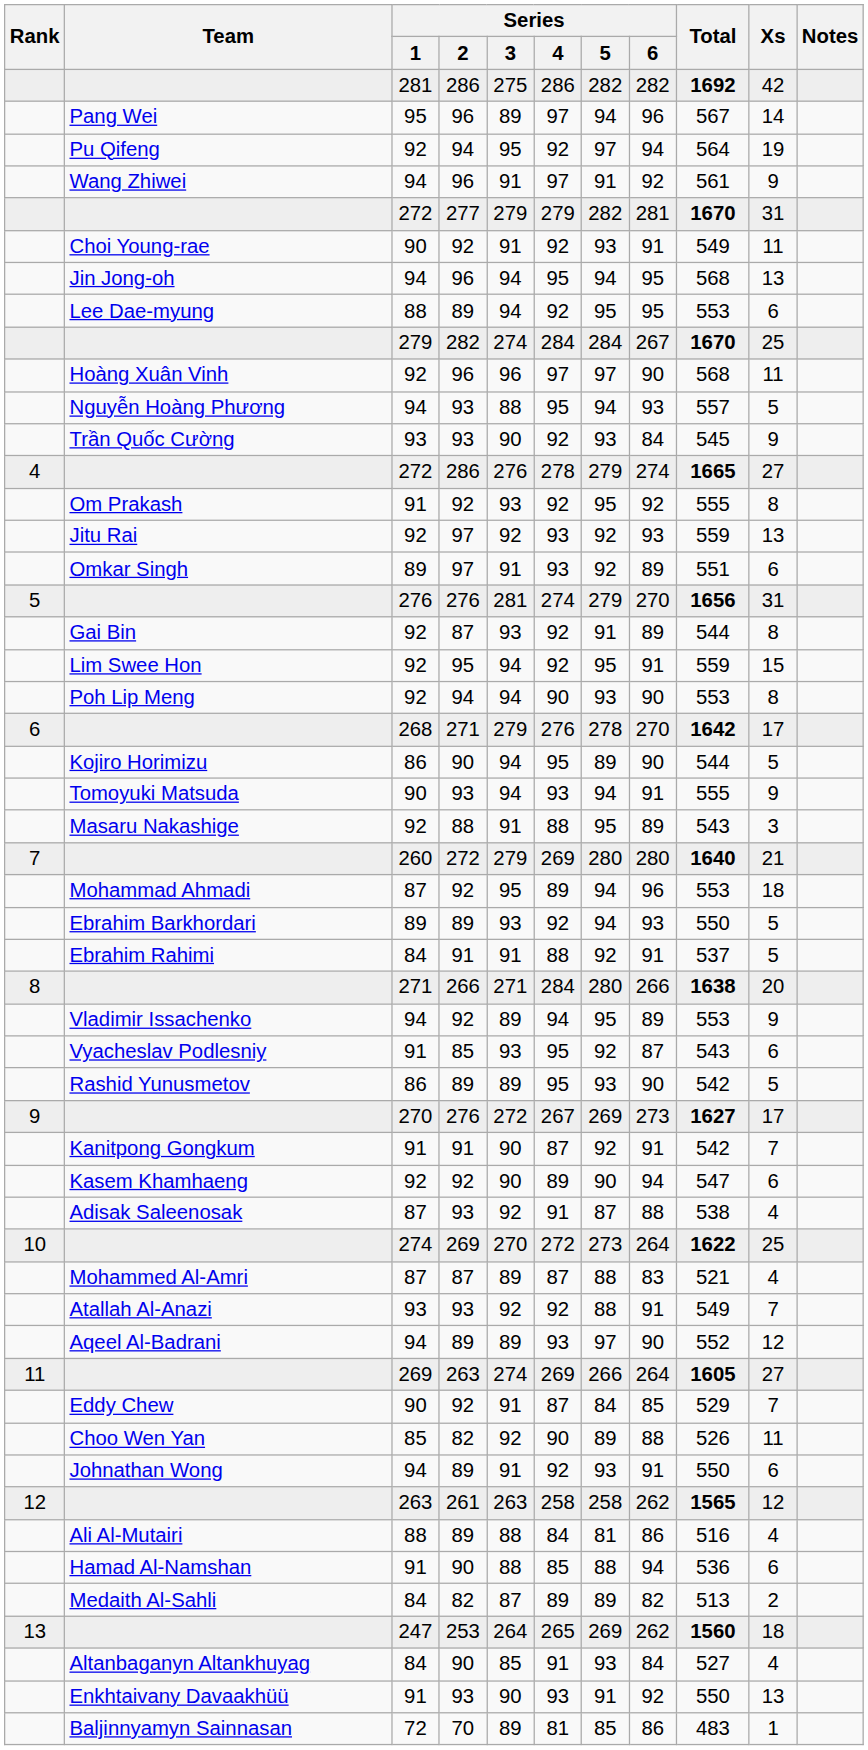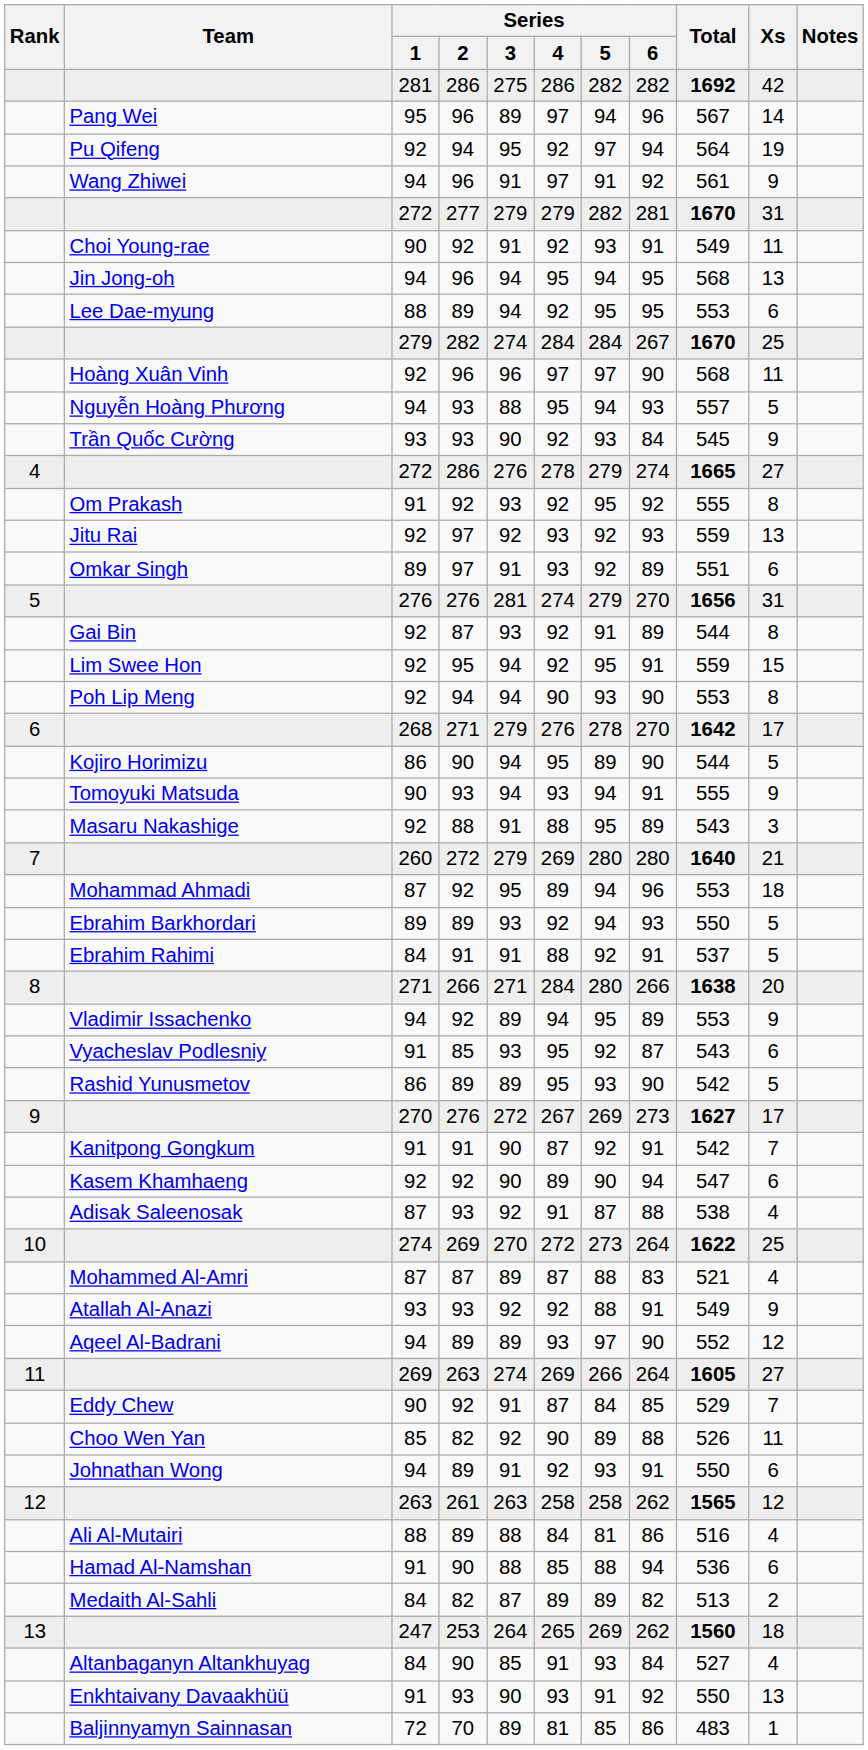 <table class="wikitable" style="text-align:center">
 <tr>
 <th rowspan=2 width=40>Rank</th>
 <th rowspan=2 width=250>Team</th>
 <th colspan=6>Series</th>
 <th rowspan=2 width=50>Total</th>
 <th rowspan=2 width=30>Xs</th>
 <th rowspan=2 width=45>Notes</th>
 </tr>
 <tr>
 <th width=30>1</th>
 <th width=30>2</th>
 <th width=30>3</th>
 <th width=30>4</th>
 <th width=30>5</th>
 <th width=30>6</th>
 </tr>
 <tr bgcolor=eeeeee>
 <td></td>
 <td align=left></td>
 <td>281</td>
 <td>286</td>
 <td>275</td>
 <td>286</td>
 <td>282</td>
 <td>282</td>
 <td><strong>1692</strong></td>
 <td>42</td>
 <td></td>
 </tr>
 <tr>
 <td></td>
 <td align=left><a href='#'>Pang Wei</a></td>
 <td>95</td>
 <td>96</td>
 <td>89</td>
 <td>97</td>
 <td>94</td>
 <td>96</td>
 <td>567</td>
 <td>14</td>
 <td></td>
 </tr>
 <tr>
 <td></td>
 <td align=left><a href='#'>Pu Qifeng</a></td>
 <td>92</td>
 <td>94</td>
 <td>95</td>
 <td>92</td>
 <td>97</td>
 <td>94</td>
 <td>564</td>
 <td>19</td>
 <td></td>
 </tr>
 <tr>
 <td></td>
 <td align=left><a href='#'>Wang Zhiwei</a></td>
 <td>94</td>
 <td>96</td>
 <td>91</td>
 <td>97</td>
 <td>91</td>
 <td>92</td>
 <td>561</td>
 <td>9</td>
 <td></td>
 </tr>
 <tr bgcolor=eeeeee>
 <td></td>
 <td align=left></td>
 <td>272</td>
 <td>277</td>
 <td>279</td>
 <td>279</td>
 <td>282</td>
 <td>281</td>
 <td><strong>1670</strong></td>
 <td>31</td>
 <td></td>
 </tr>
 <tr>
 <td></td>
 <td align=left><a href='#'>Choi Young-rae</a></td>
 <td>90</td>
 <td>92</td>
 <td>91</td>
 <td>92</td>
 <td>93</td>
 <td>91</td>
 <td>549</td>
 <td>11</td>
 <td></td>
 </tr>
 <tr>
 <td></td>
 <td align=left><a href='#'>Jin Jong-oh</a></td>
 <td>94</td>
 <td>96</td>
 <td>94</td>
 <td>95</td>
 <td>94</td>
 <td>95</td>
 <td>568</td>
 <td>13</td>
 <td></td>
 </tr>
 <tr>
 <td></td>
 <td align=left><a href='#'>Lee Dae-myung</a></td>
 <td>88</td>
 <td>89</td>
 <td>94</td>
 <td>92</td>
 <td>95</td>
 <td>95</td>
 <td>553</td>
 <td>6</td>
 <td></td>
 </tr>
 <tr bgcolor=eeeeee>
 <td></td>
 <td align=left></td>
 <td>279</td>
 <td>282</td>
 <td>274</td>
 <td>284</td>
 <td>284</td>
 <td>267</td>
 <td><strong>1670</strong></td>
 <td>25</td>
 <td></td>
 </tr>
 <tr>
 <td></td>
 <td align=left><a href='#'>Hoàng Xuân Vinh</a></td>
 <td>92</td>
 <td>96</td>
 <td>96</td>
 <td>97</td>
 <td>97</td>
 <td>90</td>
 <td>568</td>
 <td>11</td>
 <td></td>
 </tr>
 <tr>
 <td></td>
 <td align=left><a href='#'>Nguyễn Hoàng Phương</a></td>
 <td>94</td>
 <td>93</td>
 <td>88</td>
 <td>95</td>
 <td>94</td>
 <td>93</td>
 <td>557</td>
 <td>5</td>
 <td></td>
 </tr>
 <tr>
 <td></td>
 <td align=left><a href='#'>Trần Quốc Cường</a></td>
 <td>93</td>
 <td>93</td>
 <td>90</td>
 <td>92</td>
 <td>93</td>
 <td>84</td>
 <td>545</td>
 <td>9</td>
 <td></td>
 </tr>
 <tr bgcolor=eeeeee>
 <td>4</td>
 <td align=left></td>
 <td>272</td>
 <td>286</td>
 <td>276</td>
 <td>278</td>
 <td>279</td>
 <td>274</td>
 <td><strong>1665</strong></td>
 <td>27</td>
 <td></td>
 </tr>
 <tr>
 <td></td>
 <td align=left><a href='#'>Om Prakash</a></td>
 <td>91</td>
 <td>92</td>
 <td>93</td>
 <td>92</td>
 <td>95</td>
 <td>92</td>
 <td>555</td>
 <td>8</td>
 <td></td>
 </tr>
 <tr>
 <td></td>
 <td align=left><a href='#'>Jitu Rai</a></td>
 <td>92</td>
 <td>97</td>
 <td>92</td>
 <td>93</td>
 <td>92</td>
 <td>93</td>
 <td>559</td>
 <td>13</td>
 <td></td>
 </tr>
 <tr>
 <td></td>
 <td align=left><a href='#'>Omkar Singh</a></td>
 <td>89</td>
 <td>97</td>
 <td>91</td>
 <td>93</td>
 <td>92</td>
 <td>89</td>
 <td>551</td>
 <td>6</td>
 <td></td>
 </tr>
 <tr bgcolor=eeeeee>
 <td>5</td>
 <td align=left></td>
 <td>276</td>
 <td>276</td>
 <td>281</td>
 <td>274</td>
 <td>279</td>
 <td>270</td>
 <td><strong>1656</strong></td>
 <td>31</td>
 <td></td>
 </tr>
 <tr>
 <td></td>
 <td align=left><a href='#'>Gai Bin</a></td>
 <td>92</td>
 <td>87</td>
 <td>93</td>
 <td>92</td>
 <td>91</td>
 <td>89</td>
 <td>544</td>
 <td>8</td>
 <td></td>
 </tr>
 <tr>
 <td></td>
 <td align=left><a href='#'>Lim Swee Hon</a></td>
 <td>92</td>
 <td>95</td>
 <td>94</td>
 <td>92</td>
 <td>95</td>
 <td>91</td>
 <td>559</td>
 <td>15</td>
 <td></td>
 </tr>
 <tr>
 <td></td>
 <td align=left><a href='#'>Poh Lip Meng</a></td>
 <td>92</td>
 <td>94</td>
 <td>94</td>
 <td>90</td>
 <td>93</td>
 <td>90</td>
 <td>553</td>
 <td>8</td>
 <td></td>
 </tr>
 <tr bgcolor=eeeeee>
 <td>6</td>
 <td align=left></td>
 <td>268</td>
 <td>271</td>
 <td>279</td>
 <td>276</td>
 <td>278</td>
 <td>270</td>
 <td><strong>1642</strong></td>
 <td>17</td>
 <td></td>
 </tr>
 <tr>
 <td></td>
 <td align=left><a href='#'>Kojiro Horimizu</a></td>
 <td>86</td>
 <td>90</td>
 <td>94</td>
 <td>95</td>
 <td>89</td>
 <td>90</td>
 <td>544</td>
 <td>5</td>
 <td></td>
 </tr>
 <tr>
 <td></td>
 <td align=left><a href='#'>Tomoyuki Matsuda</a></td>
 <td>90</td>
 <td>93</td>
 <td>94</td>
 <td>93</td>
 <td>94</td>
 <td>91</td>
 <td>555</td>
 <td>9</td>
 <td></td>
 </tr>
 <tr>
 <td></td>
 <td align=left><a href='#'>Masaru Nakashige</a></td>
 <td>92</td>
 <td>88</td>
 <td>91</td>
 <td>88</td>
 <td>95</td>
 <td>89</td>
 <td>543</td>
 <td>3</td>
 <td></td>
 </tr>
 <tr bgcolor=eeeeee>
 <td>7</td>
 <td align=left></td>
 <td>260</td>
 <td>272</td>
 <td>279</td>
 <td>269</td>
 <td>280</td>
 <td>280</td>
 <td><strong>1640</strong></td>
 <td>21</td>
 <td></td>
 </tr>
 <tr>
 <td></td>
 <td align=left><a href='#'>Mohammad Ahmadi</a></td>
 <td>87</td>
 <td>92</td>
 <td>95</td>
 <td>89</td>
 <td>94</td>
 <td>96</td>
 <td>553</td>
 <td>18</td>
 <td></td>
 </tr>
 <tr>
 <td></td>
 <td align=left><a href='#'>Ebrahim Barkhordari</a></td>
 <td>89</td>
 <td>89</td>
 <td>93</td>
 <td>92</td>
 <td>94</td>
 <td>93</td>
 <td>550</td>
 <td>5</td>
 <td></td>
 </tr>
 <tr>
 <td></td>
 <td align=left><a href='#'>Ebrahim Rahimi</a></td>
 <td>84</td>
 <td>91</td>
 <td>91</td>
 <td>88</td>
 <td>92</td>
 <td>91</td>
 <td>537</td>
 <td>5</td>
 <td></td>
 </tr>
 <tr bgcolor=eeeeee>
 <td>8</td>
 <td align=left></td>
 <td>271</td>
 <td>266</td>
 <td>271</td>
 <td>284</td>
 <td>280</td>
 <td>266</td>
 <td><strong>1638</strong></td>
 <td>20</td>
 <td></td>
 </tr>
 <tr>
 <td></td>
 <td align=left><a href='#'>Vladimir Issachenko</a></td>
 <td>94</td>
 <td>92</td>
 <td>89</td>
 <td>94</td>
 <td>95</td>
 <td>89</td>
 <td>553</td>
 <td>9</td>
 <td></td>
 </tr>
 <tr>
 <td></td>
 <td align=left><a href='#'>Vyacheslav Podlesniy</a></td>
 <td>91</td>
 <td>85</td>
 <td>93</td>
 <td>95</td>
 <td>92</td>
 <td>87</td>
 <td>543</td>
 <td>6</td>
 <td></td>
 </tr>
 <tr>
 <td></td>
 <td align=left><a href='#'>Rashid Yunusmetov</a></td>
 <td>86</td>
 <td>89</td>
 <td>89</td>
 <td>95</td>
 <td>93</td>
 <td>90</td>
 <td>542</td>
 <td>5</td>
 <td></td>
 </tr>
 <tr bgcolor=eeeeee>
 <td>9</td>
 <td align=left></td>
 <td>270</td>
 <td>276</td>
 <td>272</td>
 <td>267</td>
 <td>269</td>
 <td>273</td>
 <td><strong>1627</strong></td>
 <td>17</td>
 <td></td>
 </tr>
 <tr>
 <td></td>
 <td align=left><a href='#'>Kanitpong Gongkum</a></td>
 <td>91</td>
 <td>91</td>
 <td>90</td>
 <td>87</td>
 <td>92</td>
 <td>91</td>
 <td>542</td>
 <td>7</td>
 <td></td>
 </tr>
 <tr>
 <td></td>
 <td align=left><a href='#'>Kasem Khamhaeng</a></td>
 <td>92</td>
 <td>92</td>
 <td>90</td>
 <td>89</td>
 <td>90</td>
 <td>94</td>
 <td>547</td>
 <td>6</td>
 <td></td>
 </tr>
 <tr>
 <td></td>
 <td align=left><a href='#'>Adisak Saleenosak</a></td>
 <td>87</td>
 <td>93</td>
 <td>92</td>
 <td>91</td>
 <td>87</td>
 <td>88</td>
 <td>538</td>
 <td>4</td>
 <td></td>
 </tr>
 <tr bgcolor=eeeeee>
 <td>10</td>
 <td align=left></td>
 <td>274</td>
 <td>269</td>
 <td>270</td>
 <td>272</td>
 <td>273</td>
 <td>264</td>
 <td><strong>1622</strong></td>
 <td>25</td>
 <td></td>
 </tr>
 <tr>
 <td></td>
 <td align=left><a href='#'>Mohammed Al-Amri</a></td>
 <td>87</td>
 <td>87</td>
 <td>89</td>
 <td>87</td>
 <td>88</td>
 <td>83</td>
 <td>521</td>
 <td>4</td>
 <td></td>
 </tr>
 <tr>
 <td></td>
 <td align=left><a href='#'>Atallah Al-Anazi</a></td>
 <td>93</td>
 <td>93</td>
 <td>92</td>
 <td>92</td>
 <td>88</td>
 <td>91</td>
 <td>549</td>
-<td>7</td>
+<td>9</td>
 <td></td>
 </tr>
 <tr>
 <td></td>
 <td align=left><a href='#'>Aqeel Al-Badrani</a></td>
 <td>94</td>
 <td>89</td>
 <td>89</td>
 <td>93</td>
 <td>97</td>
 <td>90</td>
 <td>552</td>
 <td>12</td>
 <td></td>
 </tr>
 <tr bgcolor=eeeeee>
 <td>11</td>
 <td align=left></td>
 <td>269</td>
 <td>263</td>
 <td>274</td>
 <td>269</td>
 <td>266</td>
 <td>264</td>
 <td><strong>1605</strong></td>
 <td>27</td>
 <td></td>
 </tr>
 <tr>
 <td></td>
 <td align=left><a href='#'>Eddy Chew</a></td>
 <td>90</td>
 <td>92</td>
 <td>91</td>
 <td>87</td>
 <td>84</td>
 <td>85</td>
 <td>529</td>
 <td>7</td>
 <td></td>
 </tr>
 <tr>
 <td></td>
 <td align=left><a href='#'>Choo Wen Yan</a></td>
 <td>85</td>
 <td>82</td>
 <td>92</td>
 <td>90</td>
 <td>89</td>
 <td>88</td>
 <td>526</td>
 <td>11</td>
 <td></td>
 </tr>
 <tr>
 <td></td>
 <td align=left><a href='#'>Johnathan Wong</a></td>
 <td>94</td>
 <td>89</td>
 <td>91</td>
 <td>92</td>
 <td>93</td>
 <td>91</td>
 <td>550</td>
 <td>6</td>
 <td></td>
 </tr>
 <tr bgcolor=eeeeee>
 <td>12</td>
 <td align=left></td>
 <td>263</td>
 <td>261</td>
 <td>263</td>
 <td>258</td>
 <td>258</td>
 <td>262</td>
 <td><strong>1565</strong></td>
 <td>12</td>
 <td></td>
 </tr>
 <tr>
 <td></td>
 <td align=left><a href='#'>Ali Al-Mutairi</a></td>
 <td>88</td>
 <td>89</td>
 <td>88</td>
 <td>84</td>
 <td>81</td>
 <td>86</td>
 <td>516</td>
 <td>4</td>
 <td></td>
 </tr>
 <tr>
 <td></td>
 <td align=left><a href='#'>Hamad Al-Namshan</a></td>
 <td>91</td>
 <td>90</td>
 <td>88</td>
 <td>85</td>
 <td>88</td>
 <td>94</td>
 <td>536</td>
 <td>6</td>
 <td></td>
 </tr>
 <tr>
 <td></td>
 <td align=left><a href='#'>Medaith Al-Sahli</a></td>
 <td>84</td>
 <td>82</td>
 <td>87</td>
 <td>89</td>
 <td>89</td>
 <td>82</td>
 <td>513</td>
 <td>2</td>
 <td></td>
 </tr>
 <tr bgcolor=eeeeee>
 <td>13</td>
 <td align=left></td>
 <td>247</td>
 <td>253</td>
 <td>264</td>
 <td>265</td>
 <td>269</td>
 <td>262</td>
 <td><strong>1560</strong></td>
 <td>18</td>
 <td></td>
 </tr>
 <tr>
 <td></td>
 <td align=left><a href='#'>Altanbaganyn Altankhuyag</a></td>
 <td>84</td>
 <td>90</td>
 <td>85</td>
 <td>91</td>
 <td>93</td>
 <td>84</td>
 <td>527</td>
 <td>4</td>
 <td></td>
 </tr>
 <tr>
 <td></td>
 <td align=left><a href='#'>Enkhtaivany Davaakhüü</a></td>
 <td>91</td>
 <td>93</td>
 <td>90</td>
 <td>93</td>
 <td>91</td>
 <td>92</td>
 <td>550</td>
 <td>13</td>
 <td></td>
 </tr>
 <tr>
 <td></td>
 <td align=left><a href='#'>Baljinnyamyn Sainnasan</a></td>
 <td>72</td>
 <td>70</td>
 <td>89</td>
 <td>81</td>
 <td>85</td>
 <td>86</td>
 <td>483</td>
 <td>1</td>
 <td></td>
 </tr>
 </table>
